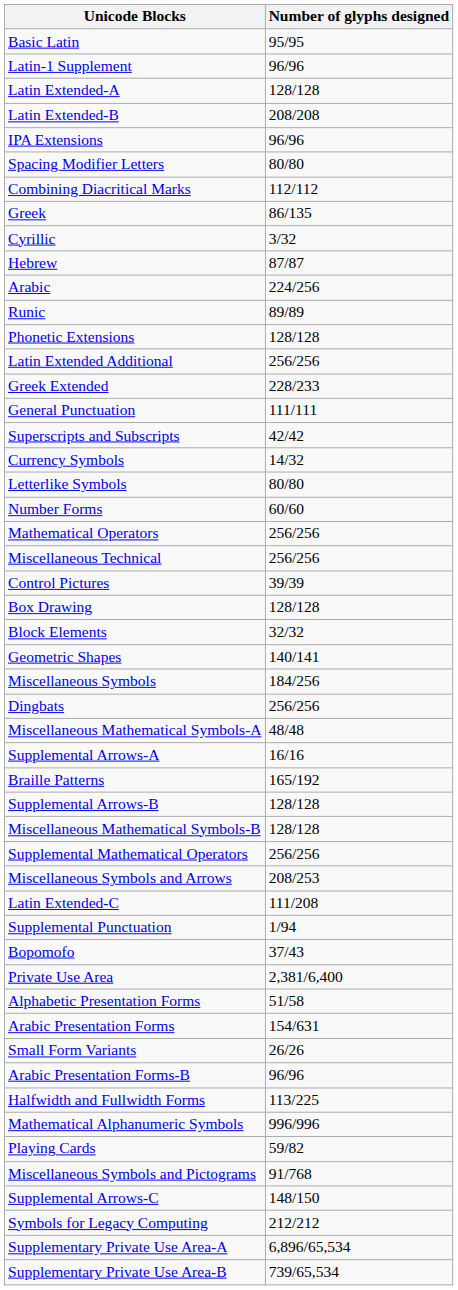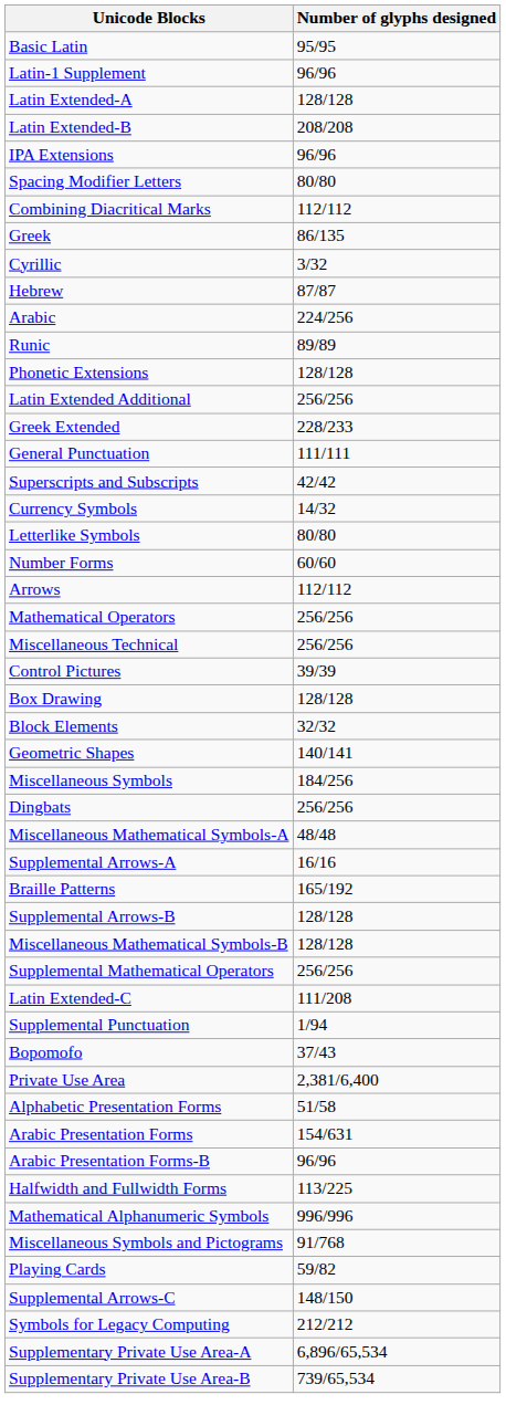 <table class="wikitable">
 <tr>
 <th>Unicode Blocks</th>
 <th>Number of glyphs designed</th>
 </tr>
 <tr>
 <td><a href='#'>Basic Latin</a></td>
 <td>95/95</td>
 </tr>
 <tr>
 <td><a href='#'>Latin-1 Supplement</a></td>
 <td>96/96</td>
 </tr>
 <tr>
 <td><a href='#'>Latin Extended-A</a></td>
 <td>128/128</td>
 </tr>
 <tr>
 <td><a href='#'>Latin Extended-B</a></td>
 <td>208/208</td>
 </tr>
 <tr>
 <td><a href='#'>IPA Extensions</a></td>
 <td>96/96</td>
 </tr>
 <tr>
 <td><a href='#'>Spacing Modifier Letters</a></td>
 <td>80/80</td>
 </tr>
 <tr>
 <td><a href='#'>Combining Diacritical Marks</a></td>
 <td>112/112</td>
 </tr>
 <tr>
 <td><a href='#'>Greek</a></td>
 <td>86/135</td>
 </tr>
 <tr>
 <td><a href='#'>Cyrillic</a></td>
 <td>3/32</td>
 </tr>
 <tr>
 <td><a href='#'>Hebrew</a></td>
 <td>87/87</td>
 </tr>
 <tr>
 <td><a href='#'>Arabic</a></td>
 <td>224/256</td>
 </tr>
 <tr>
 <td><a href='#'>Runic</a></td>
 <td>89/89</td>
 </tr>
 <tr>
 <td><a href='#'>Phonetic Extensions</a></td>
 <td>128/128</td>
 </tr>
 <tr>
 <td><a href='#'>Latin Extended Additional</a></td>
 <td>256/256</td>
 </tr>
 <tr>
 <td><a href='#'>Greek Extended</a></td>
 <td>228/233</td>
 </tr>
 <tr>
 <td><a href='#'>General Punctuation</a></td>
 <td>111/111</td>
 </tr>
 <tr>
 <td><a href='#'>Superscripts and Subscripts</a></td>
 <td>42/42</td>
 </tr>
 <tr>
 <td><a href='#'>Currency Symbols</a></td>
 <td>14/32</td>
 </tr>
 <tr>
 <td><a href='#'>Letterlike Symbols</a></td>
 <td>80/80</td>
 </tr>
 <tr>
 <td><a href='#'>Number Forms</a></td>
 <td>60/60</td>
 </tr>
 <tr>
+<td><a href='#'>Arrows</a></td>
+<td>112/112</td>
+</tr>
+<tr>
 <td><a href='#'>Mathematical Operators</a></td>
 <td>256/256</td>
 </tr>
 <tr>
 <td><a href='#'>Miscellaneous Technical</a></td>
 <td>256/256</td>
 </tr>
 <tr>
 <td><a href='#'>Control Pictures</a></td>
 <td>39/39</td>
 </tr>
 <tr>
 <td><a href='#'>Box Drawing</a></td>
 <td>128/128</td>
 </tr>
 <tr>
 <td><a href='#'>Block Elements</a></td>
 <td>32/32</td>
 </tr>
 <tr>
 <td><a href='#'>Geometric Shapes</a></td>
 <td>140/141</td>
 </tr>
 <tr>
 <td><a href='#'>Miscellaneous Symbols</a></td>
 <td>184/256</td>
 </tr>
 <tr>
 <td><a href='#'>Dingbats</a></td>
 <td>256/256</td>
 </tr>
 <tr>
 <td><a href='#'>Miscellaneous Mathematical Symbols-A</a></td>
 <td>48/48</td>
 </tr>
 <tr>
 <td><a href='#'>Supplemental Arrows-A</a></td>
 <td>16/16</td>
 </tr>
 <tr>
 <td><a href='#'>Braille Patterns</a></td>
 <td>165/192</td>
 </tr>
 <tr>
 <td><a href='#'>Supplemental Arrows-B</a></td>
 <td>128/128</td>
 </tr>
 <tr>
 <td><a href='#'>Miscellaneous Mathematical Symbols-B</a></td>
 <td>128/128</td>
 </tr>
 <tr>
 <td><a href='#'>Supplemental Mathematical Operators</a></td>
 <td>256/256</td>
 </tr>
 <tr>
-<td><a href='#'>Miscellaneous Symbols and Arrows</a></td>
-<td>208/253</td>
-</tr>
-<tr>
 <td><a href='#'>Latin Extended-C</a></td>
 <td>111/208</td>
 </tr>
 <tr>
 <td><a href='#'>Supplemental Punctuation</a></td>
 <td>1/94</td>
 </tr>
 <tr>
 <td><a href='#'>Bopomofo</a></td>
 <td>37/43</td>
 </tr>
 <tr>
 <td><a href='#'>Private Use Area</a></td>
 <td>2,381/6,400</td>
 </tr>
 <tr>
 <td><a href='#'>Alphabetic Presentation Forms</a></td>
 <td>51/58</td>
 </tr>
 <tr>
 <td><a href='#'>Arabic Presentation Forms</a></td>
 <td>154/631</td>
 </tr>
 <tr>
-<td><a href='#'>Small Form Variants</a></td>
-<td>26/26</td>
-</tr>
-<tr>
 <td><a href='#'>Arabic Presentation Forms-B</a></td>
 <td>96/96</td>
 </tr>
 <tr>
 <td><a href='#'>Halfwidth and Fullwidth Forms</a></td>
 <td>113/225</td>
 </tr>
 <tr>
 <td><a href='#'>Mathematical Alphanumeric Symbols</a></td>
 <td>996/996</td>
 </tr>
 <tr>
+<td><a href='#'>Miscellaneous Symbols and Pictograms</a></td>
+<td>91/768</td>
+</tr>
+<tr>
 <td><a href='#'>Playing Cards</a></td>
 <td>59/82</td>
-</tr>
-<tr>
-<td><a href='#'>Miscellaneous Symbols and Pictograms</a></td>
-<td>91/768</td>
 </tr>
 <tr>
 <td><a href='#'>Supplemental Arrows-C</a></td>
 <td>148/150</td>
 </tr>
 <tr>
 <td><a href='#'>Symbols for Legacy Computing</a></td>
 <td>212/212</td>
 </tr>
 <tr>
 <td><a href='#'>Supplementary Private Use Area-A</a></td>
 <td>6,896/65,534</td>
 </tr>
 <tr>
 <td><a href='#'>Supplementary Private Use Area-B</a></td>
 <td>739/65,534</td>
 </tr>
 </table>
